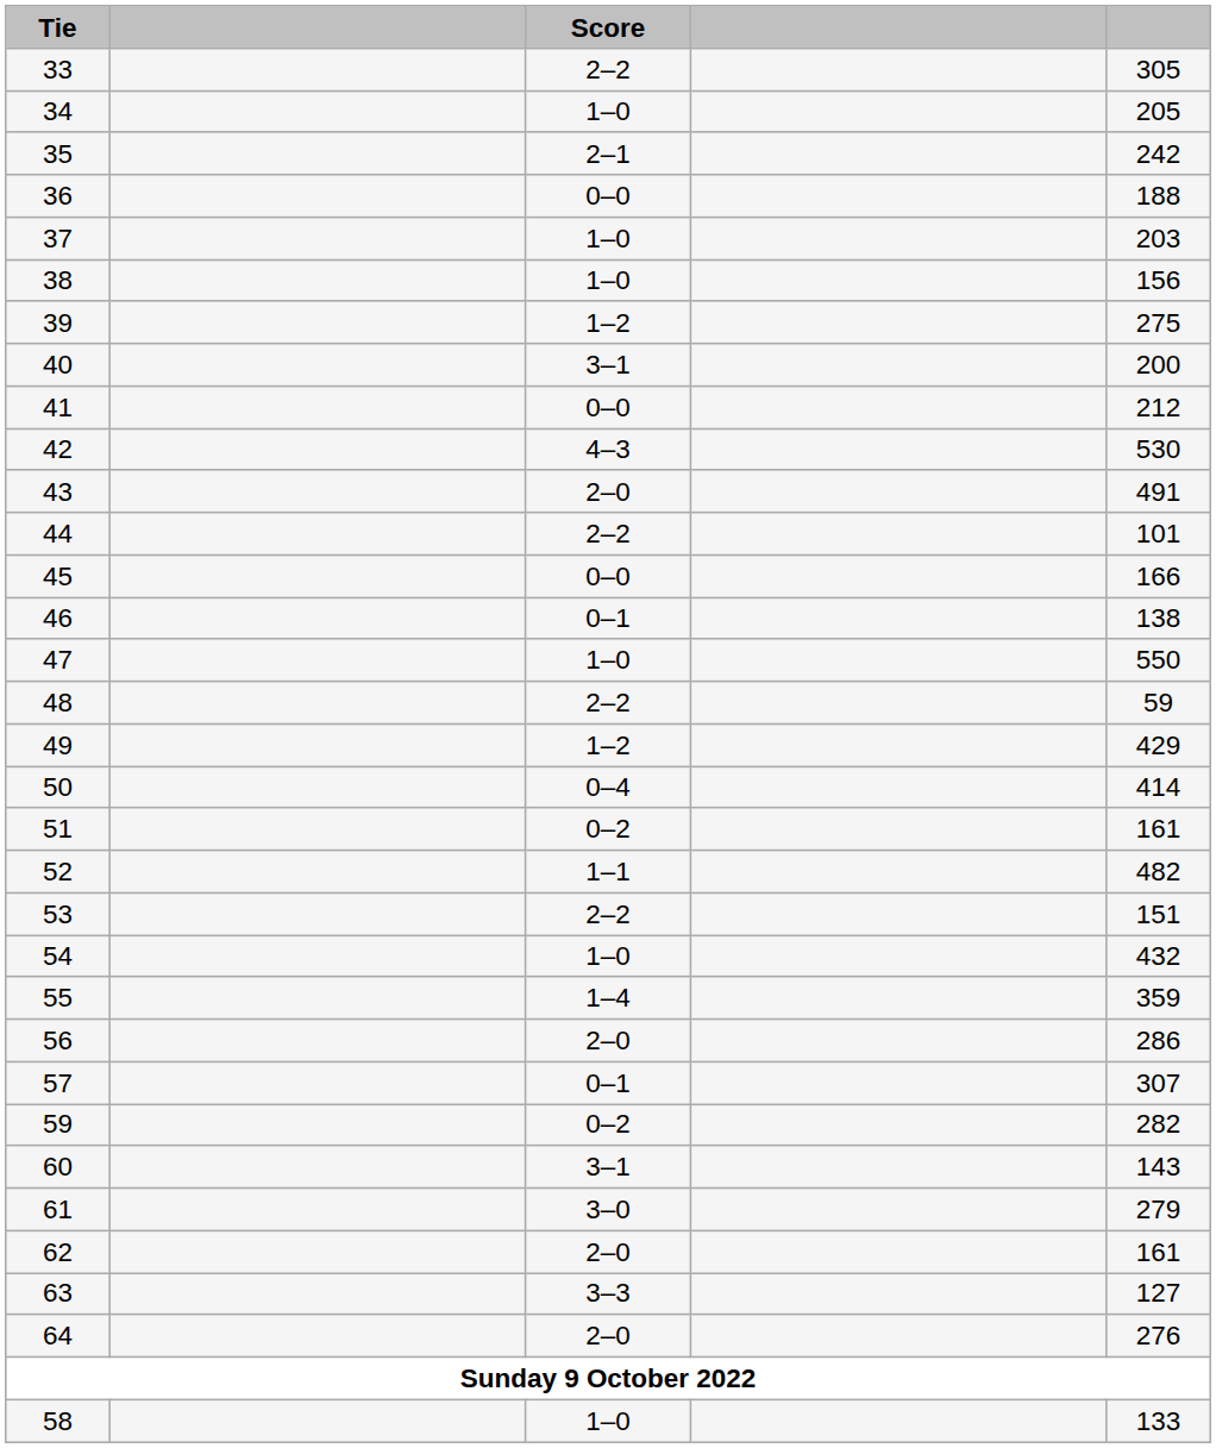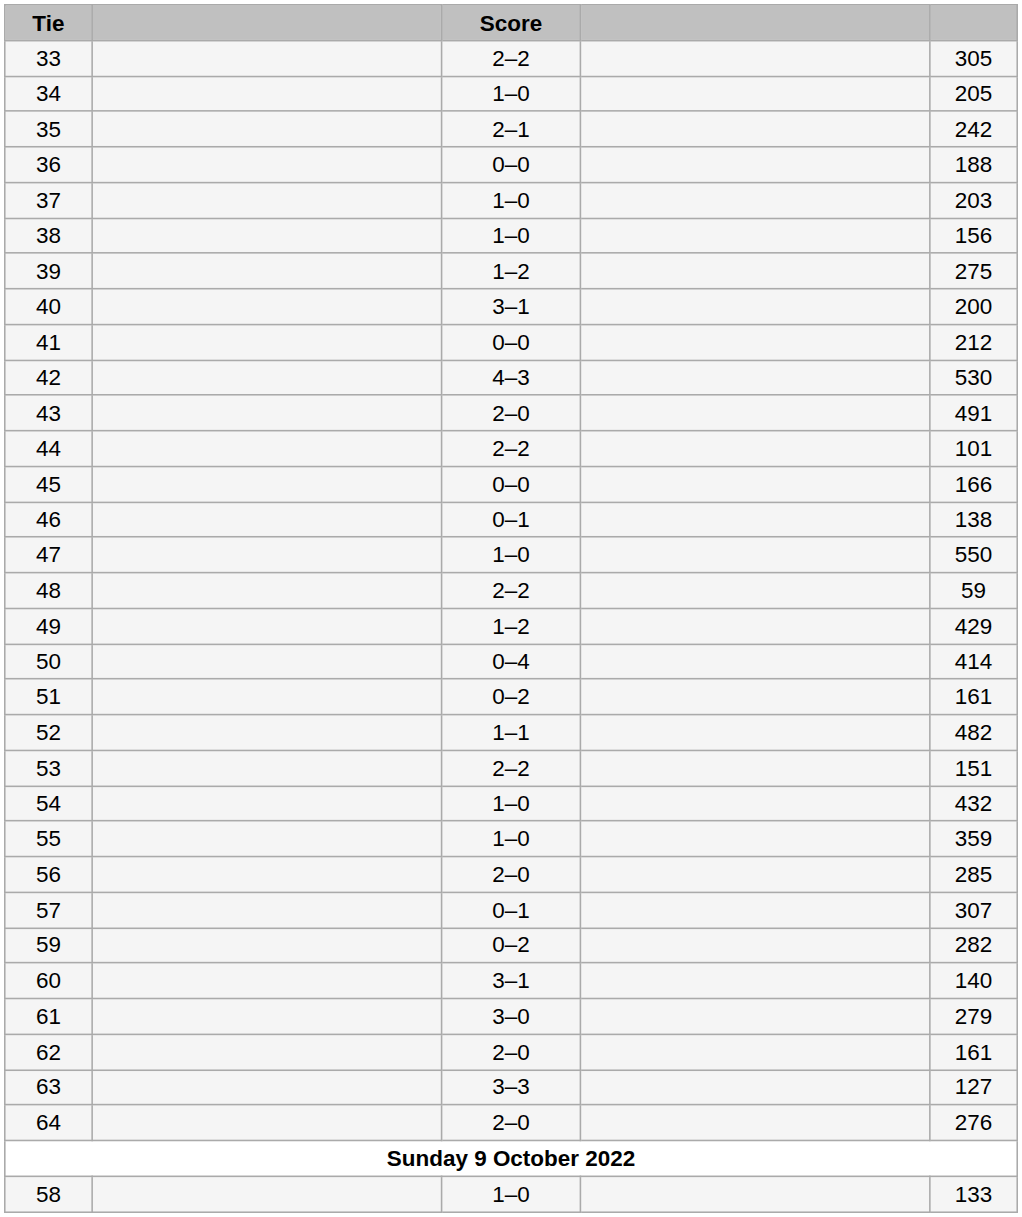 <table class="wikitable" style="width: 650px; background:WhiteSmoke; text-align:center; font-size:90%">
 <tr>
 <td scope="col" style="width:  7.50%; background:silver;"><strong>Tie</strong></td>
 <td scope="col" style="width: 30.00%; background:silver;"></td>
 <td scope="col" style="width: 12.00%; background:silver;"><strong>Score</strong></td>
 <td scope="col" style="width: 30.00%; background:silver;"></td>
 <td scope="col" style="width:  7.50%; background:silver;"></td>
 </tr>
 <tr>
 <td>33</td>
 <td></td>
 <td>2–2 </td>
 <td></td>
 <td>305</td>
 </tr>
 <tr>
 <td>34</td>
 <td></td>
 <td>1–0</td>
 <td></td>
 <td>205</td>
 </tr>
 <tr>
 <td>35</td>
 <td></td>
 <td>2–1</td>
 <td></td>
 <td>242</td>
 </tr>
 <tr>
 <td>36</td>
 <td></td>
 <td>0–0 </td>
 <td></td>
 <td>188</td>
 </tr>
 <tr>
 <td>37</td>
 <td></td>
 <td>1–0</td>
 <td></td>
 <td>203 </td>
 </tr>
 <tr>
 <td>38</td>
 <td></td>
 <td>1–0</td>
 <td></td>
 <td>156</td>
 </tr>
 <tr>
 <td>39</td>
 <td></td>
 <td>1–2</td>
 <td></td>
 <td>275 </td>
 </tr>
 <tr>
 <td>40</td>
 <td></td>
 <td>3–1</td>
 <td></td>
 <td>200</td>
 </tr>
 <tr>
 <td>41</td>
 <td></td>
 <td>0–0 </td>
 <td></td>
 <td>212 </td>
 </tr>
 <tr>
 <td>42</td>
 <td></td>
 <td>4–3</td>
 <td></td>
 <td>530 </td>
 </tr>
 <tr>
 <td>43</td>
 <td></td>
 <td>2–0</td>
 <td></td>
 <td>491 </td>
 </tr>
 <tr>
 <td>44</td>
 <td></td>
 <td>2–2 </td>
 <td></td>
 <td>101</td>
 </tr>
 <tr>
 <td>45</td>
 <td></td>
 <td>0–0 </td>
 <td></td>
 <td>166</td>
 </tr>
 <tr>
 <td>46</td>
 <td></td>
 <td>0–1</td>
 <td></td>
 <td>138</td>
 </tr>
 <tr>
 <td>47</td>
 <td></td>
 <td>1–0</td>
 <td></td>
 <td>550</td>
 </tr>
 <tr>
 <td>48</td>
 <td></td>
 <td>2–2 </td>
 <td></td>
 <td>59 </td>
 </tr>
 <tr>
 <td>49</td>
 <td></td>
 <td>1–2</td>
 <td></td>
 <td>429 </td>
 </tr>
 <tr>
 <td>50</td>
 <td></td>
 <td>0–4</td>
 <td></td>
 <td>414</td>
 </tr>
 <tr>
 <td>51</td>
 <td></td>
 <td>0–2</td>
 <td></td>
 <td>161</td>
 </tr>
 <tr>
 <td>52</td>
 <td></td>
 <td>1–1 </td>
 <td></td>
 <td>482 </td>
 </tr>
 <tr>
 <td>53</td>
 <td></td>
 <td>2–2 </td>
 <td></td>
 <td>151</td>
 </tr>
 <tr>
 <td>54</td>
 <td></td>
 <td>1–0</td>
 <td></td>
 <td>432</td>
 </tr>
 <tr>
 <td>55</td>
 <td></td>
-<td>1–4</td>
+<td>1–0</td>
 <td></td>
 <td>359</td>
 </tr>
 <tr>
 <td>56</td>
 <td></td>
 <td>2–0</td>
 <td></td>
-<td>286</td>
+<td>285</td>
 </tr>
 <tr>
 <td>57</td>
 <td></td>
 <td>0–1</td>
 <td></td>
 <td>307</td>
 </tr>
 <tr>
 <td>59</td>
 <td></td>
 <td>0–2</td>
 <td></td>
 <td>282</td>
 </tr>
 <tr>
 <td>60</td>
 <td></td>
 <td>3–1</td>
 <td></td>
-<td>143 </td>
+<td>140 </td>
 </tr>
 <tr>
 <td>61</td>
 <td></td>
 <td>3–0</td>
 <td></td>
 <td>279 </td>
 </tr>
 <tr>
 <td>62</td>
 <td></td>
 <td>2–0</td>
 <td></td>
 <td>161</td>
 </tr>
 <tr>
 <td>63</td>
 <td></td>
 <td>3–3 </td>
 <td></td>
 <td>127</td>
 </tr>
 <tr>
 <td>64</td>
 <td></td>
 <td>2–0</td>
 <td></td>
 <td>276 </td>
 </tr>
 <tr>
 <td colspan="5" style= background:White><strong>Sunday 9 October 2022</strong></td>
 </tr>
 <tr>
 <td>58</td>
 <td></td>
 <td>1–0</td>
 <td></td>
 <td>133 </td>
 </tr>
 </table>
